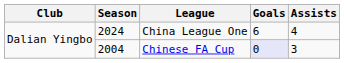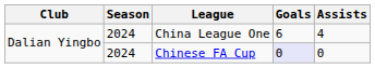 <table class="wikitable" border="1">
 <tr>
 <th>Club</th>
 <th>Season</th>
 <th>League</th>
 <th>Goals</th>
 <th>Assists</th>
 </tr>
 <tr>
 <td rowspan="2">Dalian Yingbo</td>
 <td>2024</td>
 <td>China League One</td>
 <td>6</td>
 <td>4</td>
 </tr>
 <tr>
-<td>2004</td>
+<td>2024</td>
 <td><a href='#'>Chinese FA Cup</a></td>
 <td style="background: lavender;">0</td>
-<td>3</td>
+<td>0</td>
 </tr>
 </table>
